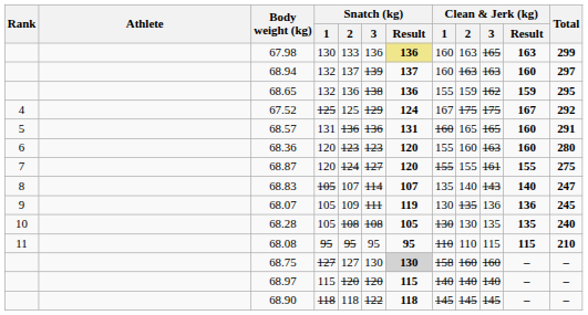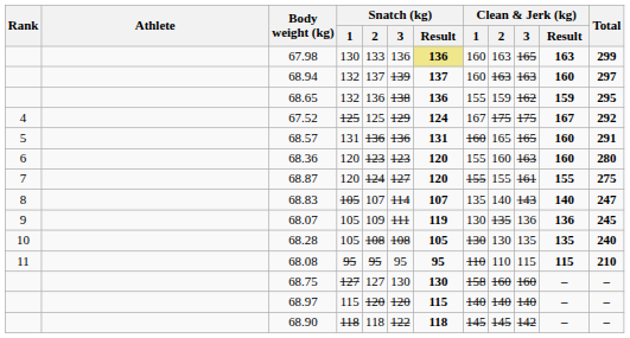 <table class = "wikitable sortable" style="text-align:center;">
 <tr>
 <th rowspan=2>Rank</th>
 <th rowspan=2 width=275>Athlete</th>
 <th rowspan=2>Body<br>weight (kg)</th>
 <th colspan=4>Snatch (kg)</th>
 <th colspan=4>Clean & Jerk (kg)</th>
 <th rowspan=2>Total</th>
 </tr>
 <tr>
 <th class="unsortable">1</th>
 <th class="unsortable">2</th>
 <th class="unsortable">3</th>
 <th width=55>Result</th>
 <th class="unsortable">1</th>
 <th class="unsortable">2</th>
 <th class="unsortable">3</th>
 <th width=55>Result</th>
 </tr>
 <tr>
 <td></td>
 <td align=left></td>
 <td>67.98</td>
 <td>130</td>
 <td>133</td>
 <td>136</td>
 <td style="background: khaki;"><strong>136</strong></td>
 <td>160</td>
 <td>163</td>
 <td><s>165</s></td>
 <td><strong>163</strong></td>
 <td><strong>299</strong></td>
 </tr>
 <tr>
 <td></td>
 <td align=left></td>
 <td>68.94</td>
 <td>132</td>
 <td>137</td>
 <td><s>139</s></td>
 <td><strong>137</strong></td>
 <td>160</td>
 <td><s>163</s></td>
 <td><s>163</s></td>
 <td><strong>160</strong></td>
 <td><strong>297</strong></td>
 </tr>
 <tr>
 <td></td>
 <td align=left></td>
 <td>68.65</td>
 <td>132</td>
 <td>136</td>
 <td><s>138</s></td>
 <td><strong>136</strong></td>
 <td>155</td>
 <td>159</td>
 <td><s>162</s></td>
 <td><strong>159</strong></td>
 <td><strong>295</strong></td>
 </tr>
 <tr>
 <td>4</td>
 <td align=left></td>
 <td>67.52</td>
 <td><s>125</s></td>
 <td>125</td>
 <td><s>129</s></td>
 <td><strong>124</strong></td>
 <td>167</td>
 <td><s>175</s></td>
 <td><s>175</s></td>
 <td><strong>167</strong></td>
 <td><strong>292</strong></td>
 </tr>
 <tr>
 <td>5</td>
 <td align=left></td>
 <td>68.57</td>
 <td>131</td>
 <td><s>136</s></td>
 <td><s>136</s></td>
 <td><strong>131</strong></td>
 <td><s>160</s></td>
 <td>165</td>
 <td><s>165</s></td>
 <td><strong>160</strong></td>
 <td><strong>291</strong></td>
 </tr>
 <tr>
 <td>6</td>
 <td align=left></td>
 <td>68.36</td>
 <td>120</td>
 <td><s>123</s></td>
 <td><s>123</s></td>
 <td><strong>120</strong></td>
 <td>155</td>
 <td>160</td>
 <td><s>163</s></td>
 <td><strong>160</strong></td>
 <td><strong>280</strong></td>
 </tr>
 <tr>
 <td>7</td>
 <td align=left></td>
 <td>68.87</td>
 <td>120</td>
 <td><s>124</s></td>
 <td><s>127</s></td>
 <td><strong>120</strong></td>
 <td><s>155</s></td>
 <td>155</td>
 <td><s>161</s></td>
 <td><strong>155</strong></td>
 <td><strong>275</strong></td>
 </tr>
 <tr>
 <td>8</td>
 <td align=left></td>
 <td>68.83</td>
 <td><s>105</s></td>
 <td>107</td>
 <td><s>114</s></td>
 <td><strong>107</strong></td>
 <td>135</td>
 <td>140</td>
 <td><s>143</s></td>
 <td><strong>140</strong></td>
 <td><strong>247</strong></td>
 </tr>
 <tr>
 <td>9</td>
 <td align=left></td>
 <td>68.07</td>
 <td>105</td>
 <td>109</td>
 <td><s>111</s></td>
 <td><strong>119</strong></td>
 <td>130</td>
 <td><s>135</s></td>
 <td>136</td>
 <td><strong>136</strong></td>
 <td><strong>245</strong></td>
 </tr>
 <tr>
 <td>10</td>
 <td align=left></td>
 <td>68.28</td>
 <td>105</td>
 <td><s>108</s></td>
 <td><s>108</s></td>
 <td><strong>105</strong></td>
 <td><s>130</s></td>
 <td>130</td>
 <td>135</td>
 <td><strong>135</strong></td>
 <td><strong>240</strong></td>
 </tr>
 <tr>
 <td>11</td>
 <td align=left></td>
 <td>68.08</td>
 <td><s>95</s></td>
 <td><s>95</s></td>
 <td>95</td>
 <td><strong>95</strong></td>
 <td><s>110</s></td>
 <td>110</td>
 <td>115</td>
 <td><strong>115</strong></td>
 <td><strong>210</strong></td>
 </tr>
 <tr>
 <td></td>
 <td align=left></td>
 <td>68.75</td>
 <td><s>127</s></td>
 <td>127</td>
 <td>130</td>
-<td style="background: lightgrey;"><strong>130</strong></td>
+<td><strong>130</strong></td>
 <td><s>158</s></td>
 <td><s>160</s></td>
 <td><s>160</s></td>
 <td><strong>–</strong></td>
 <td><strong>–</strong></td>
 </tr>
 <tr>
 <td></td>
 <td align=left></td>
 <td>68.97</td>
 <td>115</td>
 <td><s>120</s></td>
 <td><s>120</s></td>
 <td><strong>115</strong></td>
 <td><s>140</s></td>
 <td><s>140</s></td>
 <td><s>140</s></td>
 <td><strong>–</strong></td>
 <td><strong>–</strong></td>
 </tr>
 <tr>
 <td></td>
 <td align=left></td>
 <td>68.90</td>
 <td><s>118</s></td>
 <td>118</td>
 <td><s>122</s></td>
 <td><strong>118</strong></td>
 <td><s>145</s></td>
 <td><s>145</s></td>
-<td><s>145</s></td>
+<td><s>142</s></td>
 <td><strong>–</strong></td>
 <td><strong>–</strong></td>
 </tr>
 </table>
